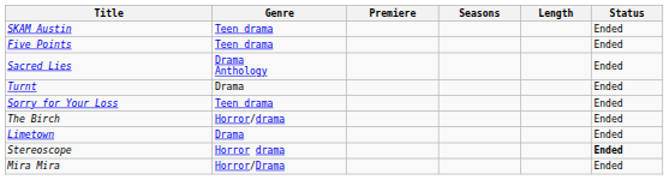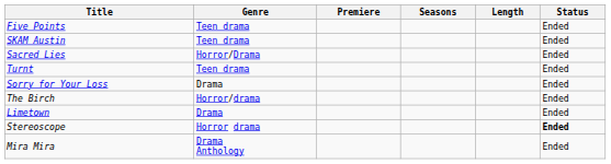 <table class="wikitable sortable" style="width:100%">
 <tr>
 <th>Title</th>
 <th>Genre</th>
 <th>Premiere</th>
 <th>Seasons</th>
 <th>Length</th>
 <th>Status</th>
 </tr>
 <tr>
+<td><em><a href='#'>Five Points</a></em></td>
+<td><a href='#'>Teen drama</a></td>
+<td></td>
+<td></td>
+<td></td>
+<td>Ended</td>
+</tr>
+<tr>
 <td><em><a href='#'>SKAM Austin</a></em></td>
 <td><a href='#'>Teen drama</a></td>
 <td></td>
 <td></td>
 <td></td>
 <td>Ended</td>
 </tr>
 <tr>
-<td><em><a href='#'>Five Points</a></em></td>
+<td><em><a href='#'>Sacred Lies</a></em></td>
+<td><a href='#'>Horror</a>/<a href='#'>Drama</a></td>
+<td></td>
+<td></td>
+<td></td>
+<td>Ended</td>
+</tr>
+<tr>
+<td><em><a href='#'>Turnt</a></em></td>
 <td><a href='#'>Teen drama</a></td>
 <td></td>
 <td></td>
 <td></td>
 <td>Ended</td>
 </tr>
 <tr>
-<td><em><a href='#'>Sacred Lies</a></em></td>
-<td><a href='#'>Drama</a><br><a href='#'>Anthology</a></td>
-<td></td>
-<td></td>
-<td></td>
-<td>Ended</td>
-</tr>
-<tr>
-<td><em><a href='#'>Turnt</a></em></td>
+<td><em><a href='#'>Sorry for Your Loss</a></em></td>
 <td Drama (film and television)>Drama</td>
-<td></td>
-<td></td>
-<td></td>
-<td>Ended</td>
-</tr>
-<tr>
-<td><em><a href='#'>Sorry for Your Loss</a></em></td>
-<td><a href='#'>Teen drama</a></td>
 <td></td>
 <td></td>
 <td></td>
 <td>Ended</td>
 </tr>
 <tr>
 <td><em>The Birch</em></td>
 <td><a href='#'>Horror</a>/<a href='#'>drama</a></td>
 <td></td>
 <td></td>
 <td></td>
 <td>Ended</td>
 </tr>
 <tr>
 <td><em><a href='#'>Limetown</a></em></td>
 <td><a href='#'>Drama</a></td>
 <td></td>
 <td></td>
 <td></td>
 <td>Ended</td>
 </tr>
 <tr>
 <td><em>Stereoscope</em></td>
 <td><a href='#'>Horror</a> <a href='#'>drama</a></td>
 <td></td>
 <td></td>
 <td></td>
 <td><strong>Ended</strong></td>
 </tr>
 <tr>
 <td><em>Mira Mira</em></td>
-<td><a href='#'>Horror</a>/<a href='#'>Drama</a></td>
+<td><a href='#'>Drama</a><br><a href='#'>Anthology</a></td>
 <td></td>
 <td></td>
 <td></td>
 <td>Ended</td>
 </tr>
 </table>
